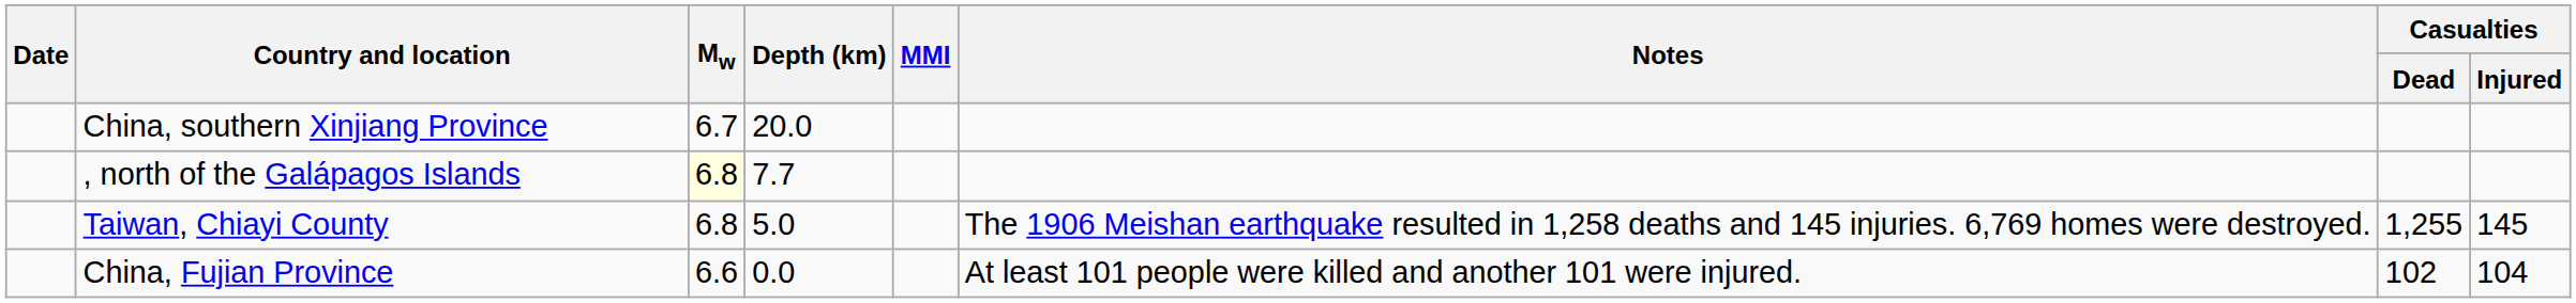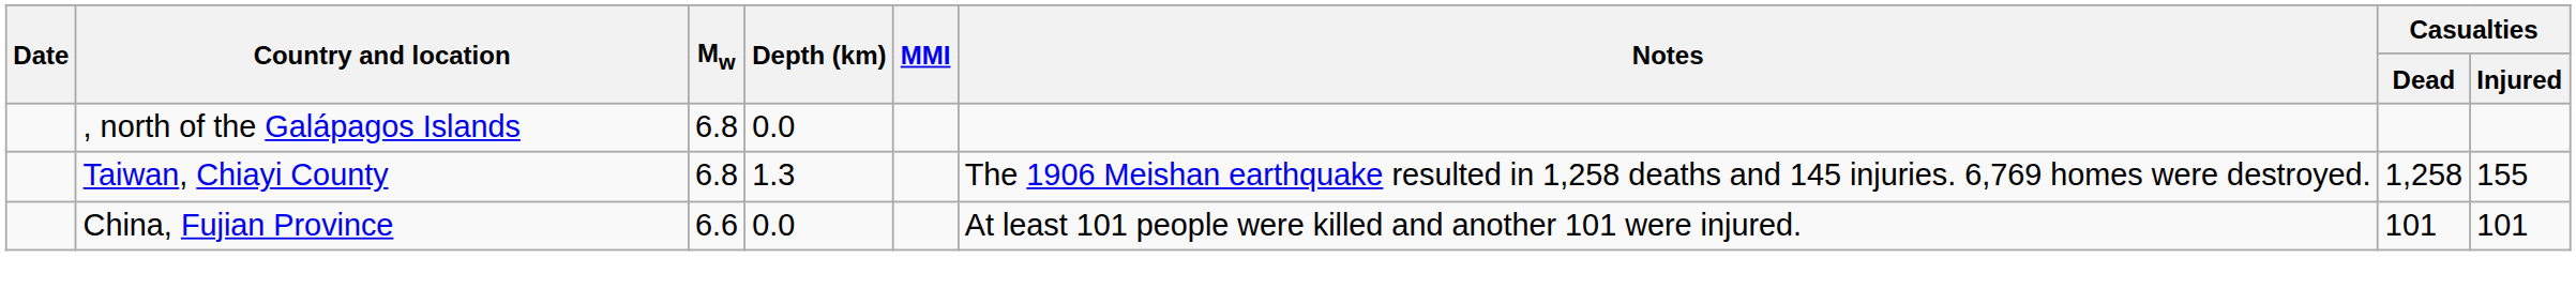 <table class="wikitable sortable sort-under" style="border:1px black; margin-left:1em;">
 <tr>
 <th rowspan="2"><small>Date</small></th>
 <th rowspan="2" style="width: 310px"><small>Country and location</small></th>
 <th rowspan="2"><small>M<sub>w</sub></small></th>
 <th rowspan="2"><small>Depth (km)</small></th>
 <th rowspan="2"><small><a href='#'>MMI</a></small></th>
 <th rowspan="2" class="unsortable"><small>Notes</small></th>
 <th colspan="2"><small>Casualties</small></th>
 </tr>
 <tr>
 <th><small>Dead</small></th>
 <th><small>Injured</small></th>
 </tr>
 <tr>
 <td></td>
-<td> China, southern <a href='#'>Xinjiang Province</a></td>
-<td>6.7</td>
-<td>20.0</td>
-<td></td>
-<td></td>
-<td></td>
-<td></td>
-</tr>
-<tr>
-<td></td>
 <td>, north of the <a href='#'>Galápagos Islands</a></td>
-<td style="background: lightyellow;">6.8</td>
-<td>7.7</td>
+<td>6.8</td>
+<td>0.0</td>
 <td></td>
 <td></td>
 <td></td>
 <td></td>
 </tr>
 <tr>
 <td></td>
 <td> <a href='#'>Taiwan</a>, <a href='#'>Chiayi County</a></td>
 <td>6.8</td>
-<td>5.0</td>
+<td>1.3</td>
 <td></td>
 <td>The <a href='#'>1906 Meishan earthquake</a> resulted in 1,258 deaths and 145 injuries. 6,769 homes were destroyed.</td>
-<td>1,255</td>
-<td>145</td>
+<td>1,258</td>
+<td>155</td>
 </tr>
 <tr>
 <td></td>
 <td> China, <a href='#'>Fujian Province</a></td>
 <td>6.6</td>
 <td>0.0</td>
 <td></td>
 <td>At least 101 people were killed and another 101 were injured.</td>
-<td>102</td>
-<td>104</td>
+<td>101</td>
+<td>101</td>
 </tr>
 </table>
